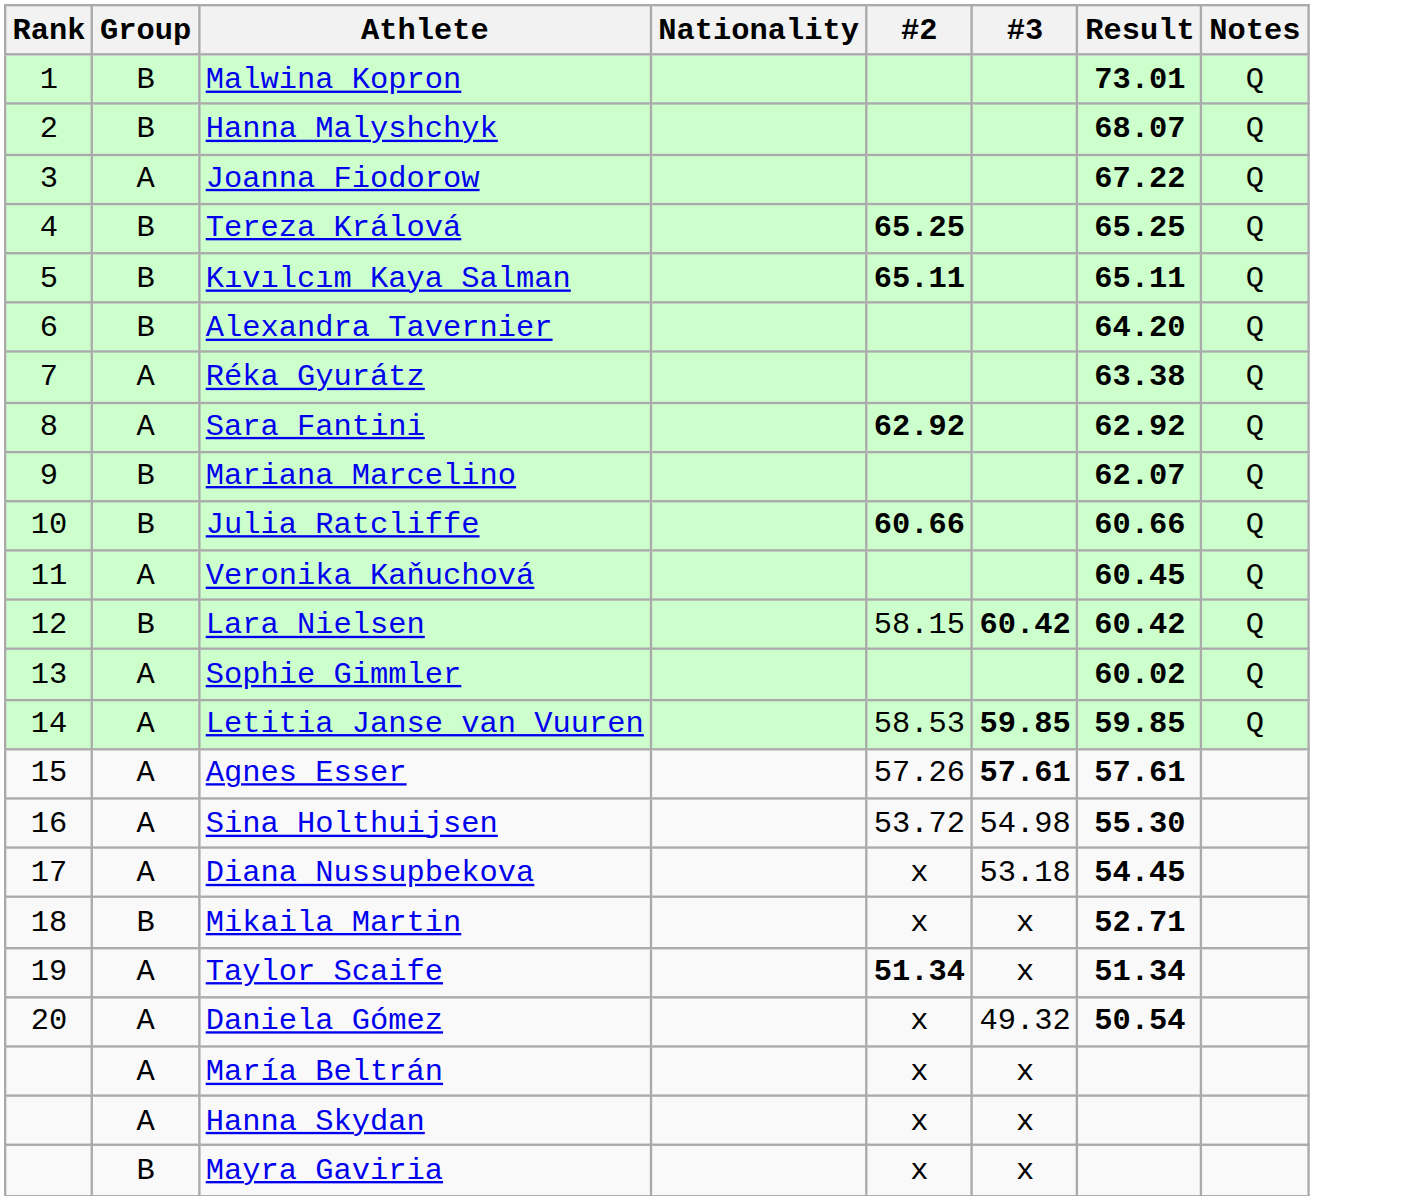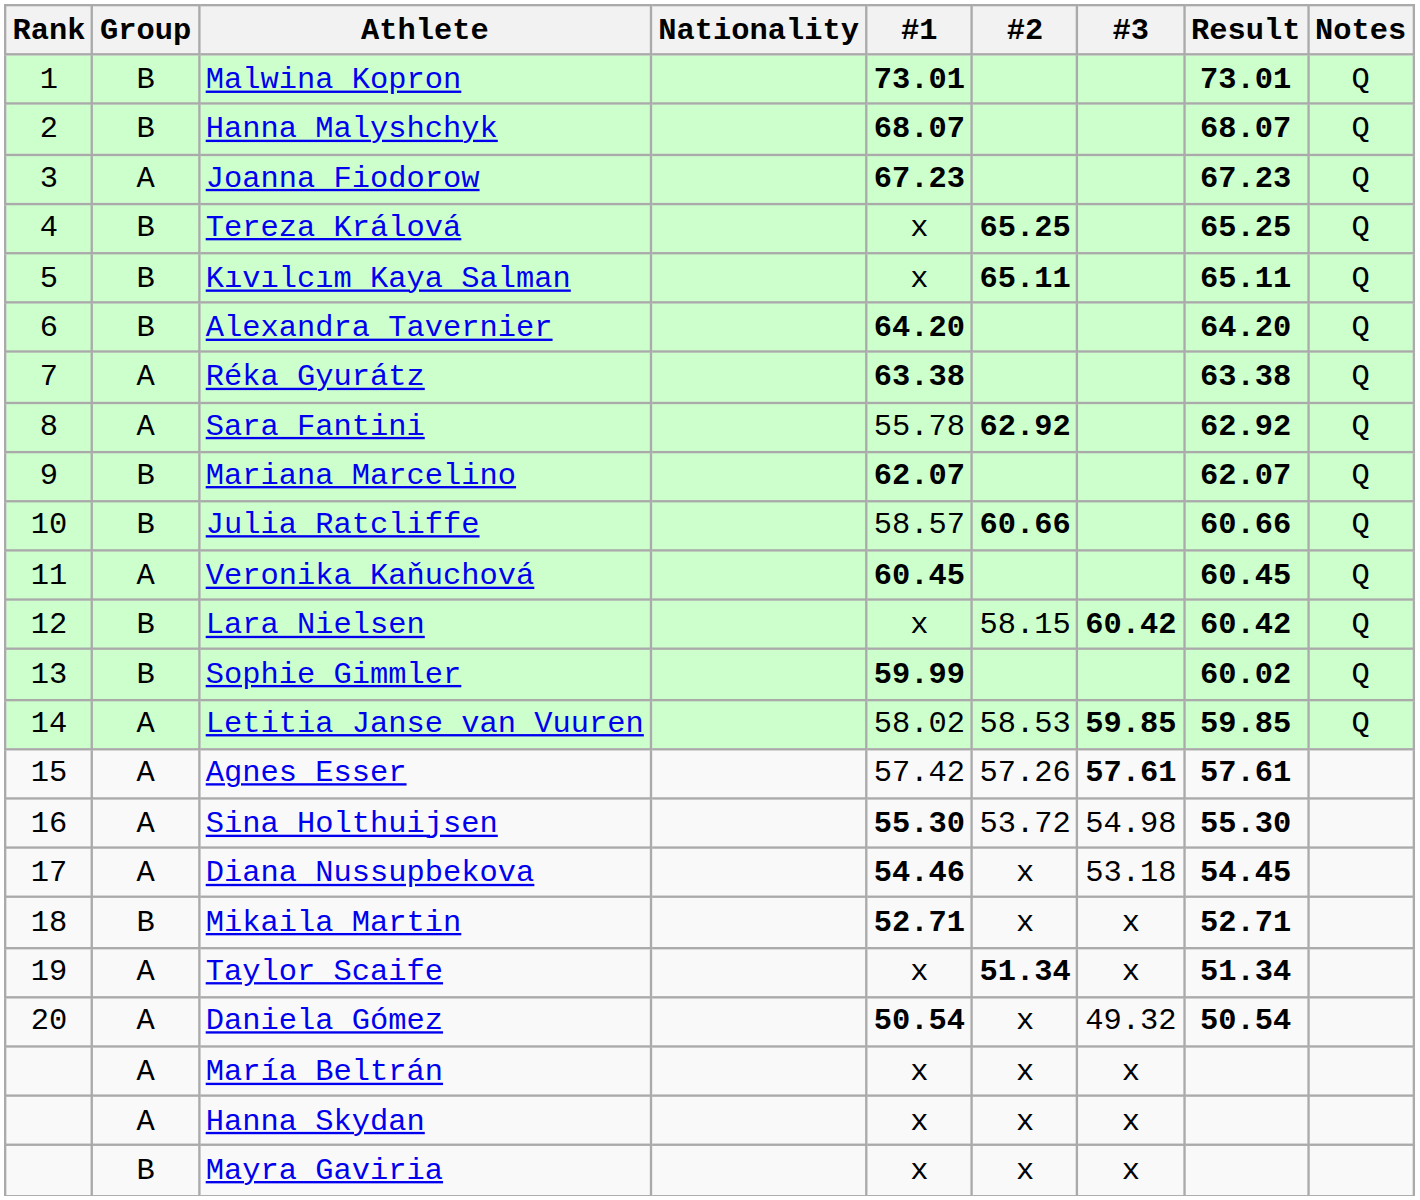 <table class="wikitable sortable" style="text-align:center">
 <tr>
 <th>Rank</th>
 <th>Group</th>
 <th>Athlete</th>
 <th>Nationality</th>
+<th>#1</th>
 <th>#2</th>
 <th>#3</th>
 <th>Result</th>
 <th>Notes</th>
 </tr>
 <tr bgcolor=ccffcc>
 <td>1</td>
 <td>B</td>
 <td align="left"><a href='#'>Malwina Kopron</a></td>
 <td align=left></td>
+<td><strong>73.01</strong></td>
 <td></td>
 <td></td>
 <td><strong>73.01</strong></td>
 <td>Q</td>
 </tr>
 <tr bgcolor=ccffcc>
 <td>2</td>
 <td>B</td>
 <td align="left"><a href='#'>Hanna Malyshchyk</a></td>
 <td align=left></td>
+<td><strong>68.07</strong></td>
 <td></td>
 <td></td>
 <td><strong>68.07</strong></td>
 <td>Q</td>
 </tr>
 <tr bgcolor=ccffcc>
 <td>3</td>
 <td>A</td>
 <td align="left"><a href='#'>Joanna Fiodorow</a></td>
 <td align=left></td>
+<td><strong>67.23</strong></td>
 <td></td>
 <td></td>
-<td><strong>67.22</strong></td>
+<td><strong>67.23</strong></td>
 <td>Q</td>
 </tr>
 <tr bgcolor=ccffcc>
 <td>4</td>
 <td>B</td>
 <td align="left"><a href='#'>Tereza Králová</a></td>
 <td align=left></td>
+<td>x</td>
 <td><strong>65.25</strong></td>
 <td></td>
 <td><strong>65.25</strong></td>
 <td>Q</td>
 </tr>
 <tr bgcolor=ccffcc>
 <td>5</td>
 <td>B</td>
 <td align="left"><a href='#'>Kıvılcım Kaya Salman</a></td>
 <td align=left></td>
+<td>x</td>
 <td><strong>65.11</strong></td>
 <td></td>
 <td><strong>65.11</strong></td>
 <td>Q</td>
 </tr>
 <tr bgcolor=ccffcc>
 <td>6</td>
 <td>B</td>
 <td align="left"><a href='#'>Alexandra Tavernier</a></td>
 <td align=left></td>
+<td><strong>64.20</strong></td>
 <td></td>
 <td></td>
 <td><strong>64.20</strong></td>
 <td>Q</td>
 </tr>
 <tr bgcolor=ccffcc>
 <td>7</td>
 <td>A</td>
 <td align="left"><a href='#'>Réka Gyurátz</a></td>
 <td align=left></td>
+<td><strong>63.38</strong></td>
 <td></td>
 <td></td>
 <td><strong>63.38</strong></td>
 <td>Q</td>
 </tr>
 <tr bgcolor=ccffcc>
 <td>8</td>
 <td>A</td>
 <td align="left"><a href='#'>Sara Fantini</a></td>
 <td align=left></td>
+<td>55.78</td>
 <td><strong>62.92</strong></td>
 <td></td>
 <td><strong>62.92</strong></td>
 <td>Q</td>
 </tr>
 <tr bgcolor=ccffcc>
 <td>9</td>
 <td>B</td>
 <td align="left"><a href='#'>Mariana Marcelino</a></td>
 <td align=left></td>
+<td><strong>62.07</strong></td>
 <td></td>
 <td></td>
 <td><strong>62.07</strong></td>
 <td>Q</td>
 </tr>
 <tr bgcolor=ccffcc>
 <td>10</td>
 <td>B</td>
 <td align="left"><a href='#'>Julia Ratcliffe</a></td>
 <td align=left></td>
+<td>58.57</td>
 <td><strong>60.66</strong></td>
 <td></td>
 <td><strong>60.66</strong></td>
 <td>Q</td>
 </tr>
 <tr bgcolor=ccffcc>
 <td>11</td>
 <td>A</td>
 <td align="left"><a href='#'>Veronika Kaňuchová</a></td>
 <td align=left></td>
+<td><strong>60.45</strong></td>
 <td></td>
 <td></td>
 <td><strong>60.45</strong></td>
 <td>Q</td>
 </tr>
 <tr bgcolor=ccffcc>
 <td>12</td>
 <td>B</td>
 <td align="left"><a href='#'>Lara Nielsen</a></td>
 <td align=left></td>
+<td>x</td>
 <td>58.15</td>
 <td><strong>60.42</strong></td>
 <td><strong>60.42</strong></td>
 <td>Q</td>
 </tr>
 <tr bgcolor=ccffcc>
 <td>13</td>
-<td>A</td>
+<td>B</td>
 <td align="left"><a href='#'>Sophie Gimmler</a></td>
 <td align=left></td>
+<td><strong>59.99</strong></td>
 <td></td>
 <td></td>
 <td><strong>60.02</strong></td>
 <td>Q</td>
 </tr>
 <tr bgcolor=ccffcc>
 <td>14</td>
 <td>A</td>
 <td align="left"><a href='#'>Letitia Janse van Vuuren</a></td>
 <td align=left></td>
+<td>58.02</td>
 <td>58.53</td>
 <td><strong>59.85</strong></td>
 <td><strong>59.85</strong></td>
 <td>Q</td>
 </tr>
 <tr>
 <td>15</td>
 <td>A</td>
 <td align="left"><a href='#'>Agnes Esser</a></td>
 <td align=left></td>
+<td>57.42</td>
 <td>57.26</td>
 <td><strong>57.61</strong></td>
 <td><strong>57.61</strong></td>
 <td></td>
 </tr>
 <tr>
 <td>16</td>
 <td>A</td>
 <td align="left"><a href='#'>Sina Holthuijsen</a></td>
 <td align=left></td>
+<td><strong>55.30</strong></td>
 <td>53.72</td>
 <td>54.98</td>
 <td><strong>55.30</strong></td>
 <td></td>
 </tr>
 <tr>
 <td>17</td>
 <td>A</td>
 <td align="left"><a href='#'>Diana Nussupbekova</a></td>
 <td align=left></td>
+<td><strong>54.46</strong></td>
 <td>x</td>
 <td>53.18</td>
 <td><strong>54.45</strong></td>
 <td></td>
 </tr>
 <tr>
 <td>18</td>
 <td>B</td>
 <td align="left"><a href='#'>Mikaila Martin</a></td>
 <td align=left></td>
+<td><strong>52.71</strong></td>
 <td>x</td>
 <td>x</td>
 <td><strong>52.71</strong></td>
 <td></td>
 </tr>
 <tr>
 <td>19</td>
 <td>A</td>
 <td align="left"><a href='#'>Taylor Scaife</a></td>
 <td align=left></td>
+<td>x</td>
 <td><strong>51.34</strong></td>
 <td>x</td>
 <td><strong>51.34</strong></td>
 <td></td>
 </tr>
 <tr>
 <td>20</td>
 <td>A</td>
 <td align="left"><a href='#'>Daniela Gómez</a></td>
 <td align=left></td>
+<td><strong>50.54</strong></td>
 <td>x</td>
 <td>49.32</td>
 <td><strong>50.54</strong></td>
 <td></td>
 </tr>
 <tr>
 <td></td>
 <td>A</td>
 <td align="left"><a href='#'>María Beltrán</a></td>
 <td align=left></td>
 <td>x</td>
 <td>x</td>
+<td>x</td>
 <td><strong></strong></td>
 <td></td>
 </tr>
 <tr>
 <td></td>
 <td>A</td>
 <td align="left"><a href='#'>Hanna Skydan</a></td>
 <td align=left></td>
+<td>x</td>
 <td>x</td>
 <td>x</td>
 <td><strong></strong></td>
 <td></td>
 </tr>
 <tr>
 <td></td>
 <td>B</td>
 <td align="left"><a href='#'>Mayra Gaviria</a></td>
 <td align=left></td>
 <td>x</td>
 <td>x</td>
+<td>x</td>
 <td><strong></strong></td>
 <td></td>
 </tr>
 </table>
